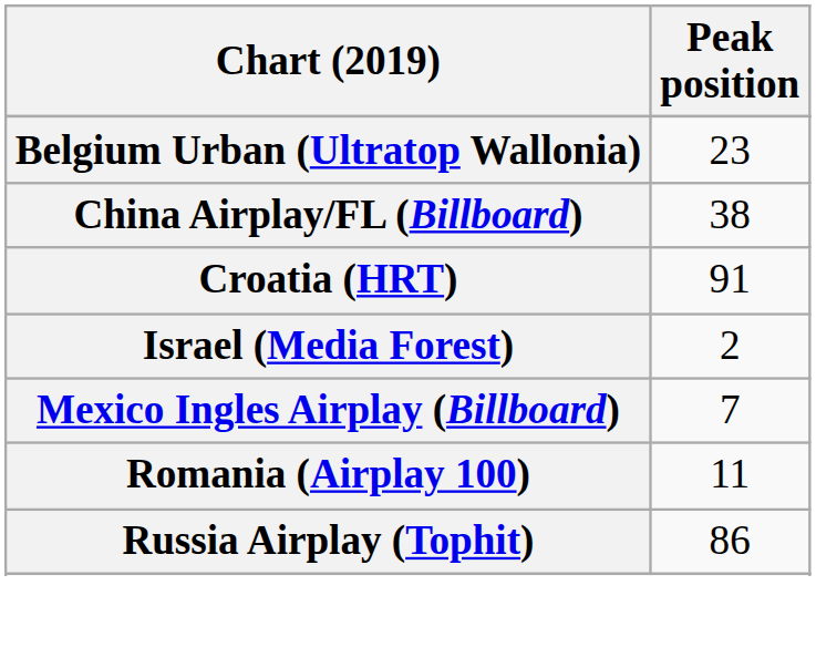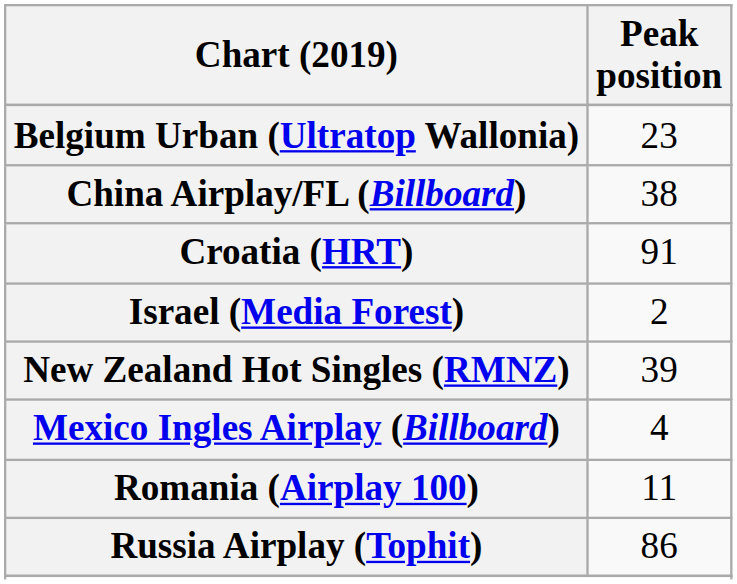 <table class="wikitable sortable plainrowheaders" style="text-align:center">
 <tr>
 <th scope="col">Chart (2019)</th>
 <th scope="col">Peak<br> position</th>
 </tr>
 <tr>
 </tr>
 <tr>
 <th scope="row">Belgium Urban (<a href='#'>Ultratop</a> Wallonia)</th>
 <td>23</td>
 </tr>
 <tr>
 <th scope="row">China Airplay/FL (<em><a href='#'>Billboard</a></em>)</th>
 <td>38</td>
 </tr>
 <tr>
 <th scope="row">Croatia (<a href='#'>HRT</a>)</th>
 <td>91</td>
 </tr>
 <tr>
 <th scope="row">Israel (<a href='#'>Media Forest</a>)</th>
 <td>2</td>
 </tr>
 <tr>
+<th scope="row">New Zealand Hot Singles (<a href='#'>RMNZ</a>)</th>
+<td>39</td>
+</tr>
+<tr>
 <th scope="row"><a href='#'>Mexico Ingles Airplay</a> (<em><a href='#'>Billboard</a></em>)</th>
-<td>7</td>
+<td>4</td>
 </tr>
 <tr>
 <th scope="row">Romania (<a href='#'>Airplay 100</a>)</th>
 <td>11</td>
 </tr>
 <tr>
 <th scope="row">Russia Airplay (<a href='#'>Tophit</a>)</th>
 <td>86</td>
 </tr>
 <tr>
 </tr>
 <tr>
 </tr>
 <tr>
 </tr>
 <tr>
 </tr>
 </table>
